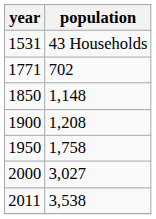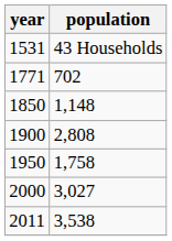 <table class="wikitable">
 <tr>
 <th>year</th>
 <th>population</th>
 </tr>
 <tr>
 <td>1531</td>
 <td>43 Households</td>
 </tr>
 <tr>
 <td>1771</td>
 <td>702</td>
 </tr>
 <tr>
 <td>1850</td>
 <td>1,148</td>
 </tr>
 <tr>
 <td>1900</td>
-<td>1,208</td>
+<td>2,808</td>
 </tr>
 <tr>
 <td>1950</td>
 <td>1,758</td>
 </tr>
 <tr>
 <td>2000</td>
 <td>3,027</td>
 </tr>
 <tr>
 <td>2011</td>
 <td>3,538</td>
 </tr>
 <tr>
 </tr>
 </table>
